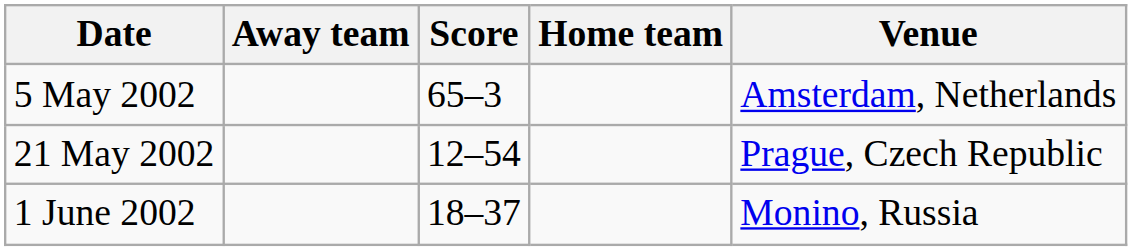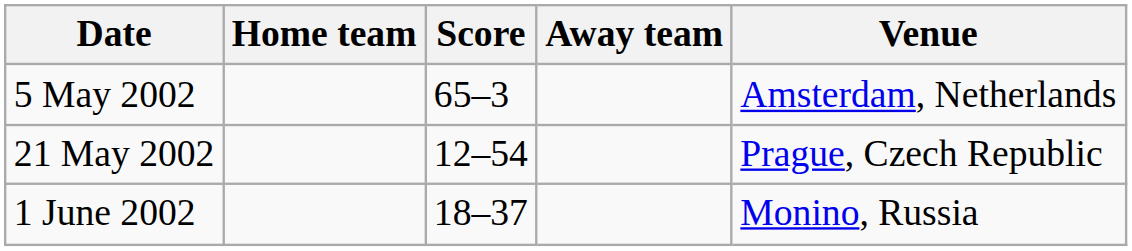 <table class="wikitable">
 <tr>
 <th>Date</th>
+<th>Home team</th>
+<th>Score</th>
 <th>Away team</th>
-<th>Score</th>
-<th>Home team</th>
 <th>Venue</th>
 </tr>
 <tr>
 <td>5 May 2002</td>
+<td></td>
+<td>65–3</td>
 <td><strong></strong></td>
-<td>65–3</td>
-<td></td>
 <td><a href='#'>Amsterdam</a>, Netherlands</td>
 </tr>
 <tr>
 <td>21 May 2002</td>
+<td></td>
+<td>12–54</td>
 <td><strong></strong></td>
-<td>12–54</td>
-<td></td>
 <td><a href='#'>Prague</a>, Czech Republic</td>
 </tr>
 <tr>
 <td>1 June 2002</td>
+<td><strong></strong></td>
+<td>18–37</td>
 <td></td>
-<td>18–37</td>
-<td><strong></strong></td>
 <td><a href='#'>Monino</a>, Russia</td>
 </tr>
 </table>
